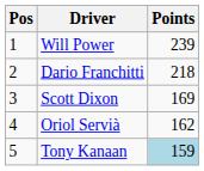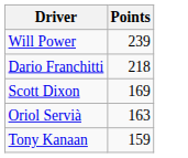 <table class="wikitable" style="font-size: 95%;">
 <tr>
-<th>Pos</th>
 <th>Driver</th>
 <th>Points</th>
 </tr>
 <tr>
-<td>1</td>
 <td> <a href='#'>Will Power</a></td>
 <td align="right">239</td>
 </tr>
 <tr>
-<td>2</td>
 <td> <a href='#'>Dario Franchitti</a></td>
 <td align="right">218</td>
 </tr>
 <tr>
-<td>3</td>
 <td> <a href='#'>Scott Dixon</a></td>
 <td align="right">169</td>
 </tr>
 <tr>
-<td>4</td>
 <td> <a href='#'>Oriol Servià</a></td>
-<td align="right">162</td>
+<td align="right">163</td>
 </tr>
 <tr>
-<td>5</td>
 <td> <a href='#'>Tony Kanaan</a></td>
-<td align="right" style="background: lightblue;">159</td>
+<td align="right">159</td>
 </tr>
 </table>
